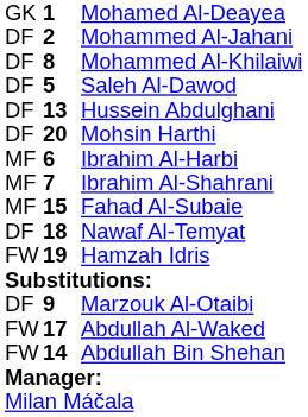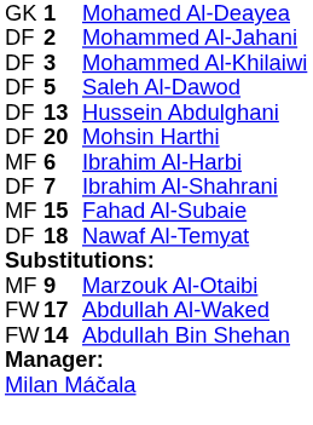 <table style="font-size: 90%" cellspacing="0" cellpadding="0">
 <tr>
 <th width=25></th>
 <th width=25></th>
 </tr>
 <tr>
 <td>GK</td>
 <td><strong>1</strong></td>
 <td><a href='#'>Mohamed Al-Deayea</a></td>
 </tr>
 <tr>
 <td>DF</td>
 <td><strong>2</strong></td>
 <td><a href='#'>Mohammed Al-Jahani</a></td>
 <td></td>
 <td></td>
 </tr>
 <tr>
 <td>DF</td>
-<td><strong>8</strong></td>
+<td><strong>3</strong></td>
 <td><a href='#'>Mohammed Al-Khilaiwi</a></td>
 </tr>
 <tr>
 <td>DF</td>
 <td><strong>5</strong></td>
 <td><a href='#'>Saleh Al-Dawod</a></td>
 <td></td>
 </tr>
 <tr>
 <td>DF</td>
 <td><strong>13</strong></td>
 <td><a href='#'>Hussein Abdulghani</a></td>
 </tr>
 <tr>
 <td>DF</td>
 <td><strong>20</strong></td>
 <td><a href='#'>Mohsin Harthi</a></td>
 </tr>
 <tr>
 <td>MF</td>
 <td><strong>6</strong></td>
 <td><a href='#'>Ibrahim Al-Harbi</a></td>
 </tr>
 <tr>
-<td>MF</td>
+<td>DF</td>
 <td><strong>7</strong></td>
 <td><a href='#'>Ibrahim Al-Shahrani</a></td>
 <td></td>
 </tr>
 <tr>
 <td>MF</td>
 <td><strong>15</strong></td>
 <td><a href='#'>Fahad Al-Subaie</a></td>
 <td></td>
 </tr>
 <tr>
 <td>DF</td>
 <td><strong>18</strong></td>
 <td><a href='#'>Nawaf Al-Temyat</a></td>
 <td></td>
 <td></td>
 </tr>
 <tr>
-<td>FW</td>
-<td><strong>19</strong></td>
-<td><a href='#'>Hamzah Idris</a></td>
-<td></td>
-<td></td>
-</tr>
-<tr>
 <td colspan=3><strong>Substitutions:</strong></td>
 </tr>
 <tr>
-<td>DF</td>
+<td>MF</td>
 <td><strong>9</strong></td>
 <td><a href='#'>Marzouk Al-Otaibi</a></td>
 <td></td>
 <td></td>
 </tr>
 <tr>
 <td>FW</td>
 <td><strong>17</strong></td>
 <td><a href='#'>Abdullah Al-Waked</a></td>
 <td></td>
 <td></td>
 </tr>
 <tr>
 <td>FW</td>
 <td><strong>14</strong></td>
 <td><a href='#'>Abdullah Bin Shehan</a></td>
 <td></td>
 <td></td>
 </tr>
 <tr>
 <td colspan=3><strong>Manager:</strong></td>
 </tr>
 <tr>
 <td colspan=3> <a href='#'>Milan Máčala</a></td>
 </tr>
 </table>
